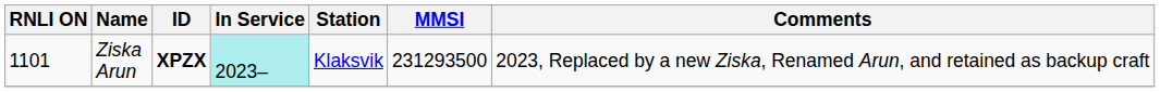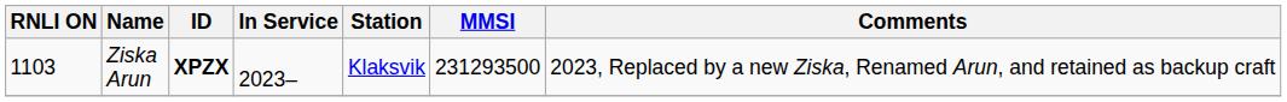 <table class="wikitable">
 <tr>
 <th>RNLI ON</th>
 <th>Name</th>
 <th>ID</th>
 <th>In Service</th>
 <th>Station</th>
 <th><a href='#'>MMSI</a></th>
 <th>Comments</th>
 </tr>
 <tr>
-<td>1101</td>
+<td>1103</td>
 <td><em>Ziska</em><br><em>Arun</em></td>
 <td><strong>XPZX</strong></td>
-<td style="background: paleturquoise;"><br>2023–</td>
+<td><br>2023–</td>
 <td><a href='#'>Klaksvik</a><br></td>
 <td>231293500</td>
 <td>2023, Replaced by a new <em>Ziska</em>, Renamed <em>Arun</em>, and retained as backup craft</td>
 </tr>
 <tr>
 </tr>
 </table>
